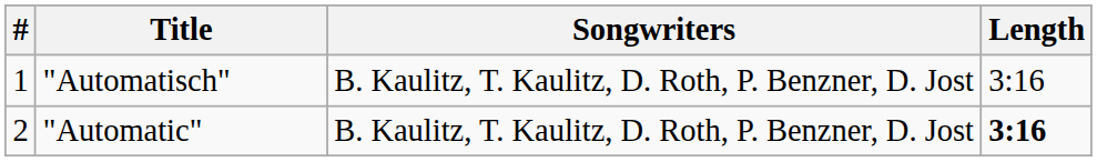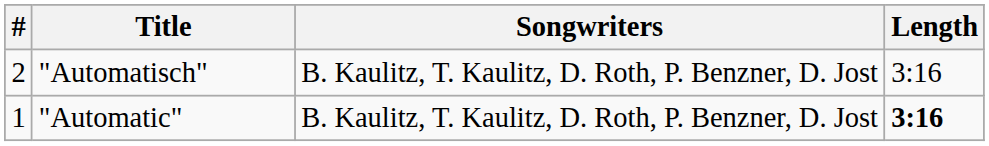 <table class="wikitable">
 <tr>
 <th style="text-align:center;">#</th>
 <th style="text-align:center; width:140px;">Title</th>
 <th style="text-align:center;">Songwriters</th>
 <th style="text-align:center;">Length</th>
 </tr>
 <tr>
-<td>1</td>
+<td>2</td>
 <td>"Automatisch"</td>
 <td>B. Kaulitz, T. Kaulitz, D. Roth, P. Benzner, D. Jost</td>
 <td>3:16</td>
 </tr>
 <tr>
-<td>2</td>
+<td>1</td>
 <td>"Automatic"</td>
 <td>B. Kaulitz, T. Kaulitz, D. Roth, P. Benzner, D. Jost</td>
 <td><strong>3:16</strong></td>
 </tr>
 </table>
